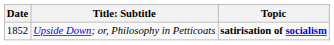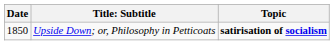 <table class="wikitable sortable" style="font-size:90%;">
 <tr>
 <th>Date</th>
 <th>Title: Subtitle</th>
 <th>Topic</th>
 </tr>
 <tr>
-<td>1852</td>
+<td>1850</td>
 <td><em><a href='#'>Upside Down</a>; or, Philosophy in Petticoats</em></td>
 <td><strong>satirisation of <a href='#'>socialism</a></strong></td>
 </tr>
 </table>
